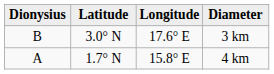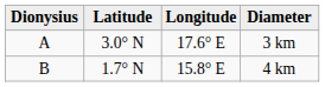 <table class="wikitable">
 <tr>
 <th width="25%" style="background:#eeeeee;">Dionysius</th>
 <th width="25%" style="background:#eeeeee;">Latitude</th>
 <th width="25%" style="background:#eeeeee;">Longitude</th>
 <th width="25%" style="background:#eeeeee;">Diameter</th>
 </tr>
 <tr>
-<td align="center">B</td>
+<td align="center">A</td>
 <td align="center">3.0° N</td>
 <td align="center">17.6° E</td>
 <td align="center">3 km</td>
 </tr>
 <tr>
-<td align="center">A</td>
+<td align="center">B</td>
 <td align="center">1.7° N</td>
 <td align="center">15.8° E</td>
 <td align="center">4 km</td>
 </tr>
 </table>
